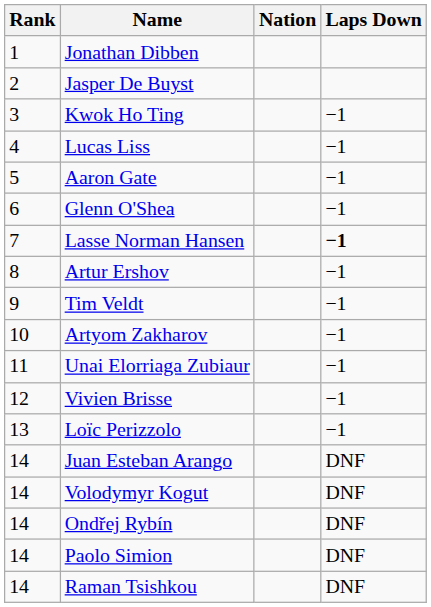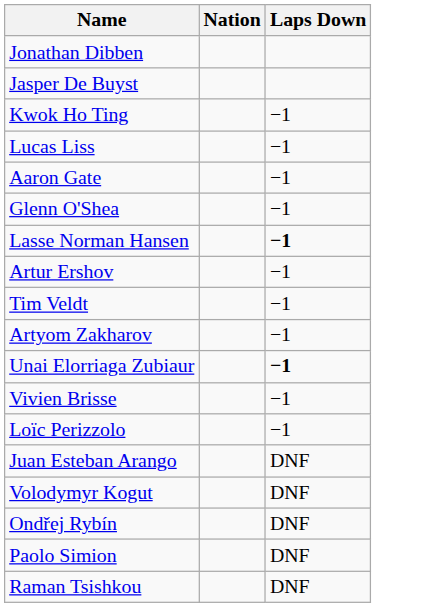 <table class="wikitable sortable" style="text-align:left">
 <tr>
-<th>Rank</th>
 <th>Name</th>
 <th>Nation</th>
 <th>Laps Down</th>
 </tr>
 <tr>
-<td>1</td>
 <td><a href='#'>Jonathan Dibben</a></td>
 <td></td>
 <td></td>
 </tr>
 <tr>
-<td>2</td>
 <td><a href='#'>Jasper De Buyst</a></td>
 <td></td>
 <td></td>
 </tr>
 <tr>
-<td>3</td>
 <td><a href='#'>Kwok Ho Ting</a></td>
 <td></td>
 <td>−1</td>
 </tr>
 <tr>
-<td>4</td>
 <td><a href='#'>Lucas Liss</a></td>
 <td></td>
 <td>−1</td>
 </tr>
 <tr>
-<td>5</td>
 <td><a href='#'>Aaron Gate</a></td>
 <td></td>
 <td>−1</td>
 </tr>
 <tr>
-<td>6</td>
 <td><a href='#'>Glenn O'Shea</a></td>
 <td></td>
 <td>−1</td>
 </tr>
 <tr>
-<td>7</td>
 <td><a href='#'>Lasse Norman Hansen</a></td>
 <td></td>
 <td><strong>−1</strong></td>
 </tr>
 <tr>
-<td>8</td>
 <td><a href='#'>Artur Ershov</a></td>
 <td></td>
 <td>−1</td>
 </tr>
 <tr>
-<td>9</td>
 <td><a href='#'>Tim Veldt</a></td>
 <td></td>
 <td>−1</td>
 </tr>
 <tr>
-<td>10</td>
 <td><a href='#'>Artyom Zakharov</a></td>
 <td></td>
 <td>−1</td>
 </tr>
 <tr>
-<td>11</td>
 <td><a href='#'>Unai Elorriaga Zubiaur</a></td>
 <td></td>
-<td>−1</td>
+<td><strong>−1</strong></td>
 </tr>
 <tr>
-<td>12</td>
 <td><a href='#'>Vivien Brisse</a></td>
 <td></td>
 <td>−1</td>
 </tr>
 <tr>
-<td>13</td>
 <td><a href='#'>Loïc Perizzolo</a></td>
 <td></td>
 <td>−1</td>
 </tr>
 <tr>
-<td>14</td>
 <td><a href='#'>Juan Esteban Arango</a></td>
 <td></td>
 <td>DNF</td>
 </tr>
 <tr>
-<td>14</td>
 <td><a href='#'>Volodymyr Kogut</a></td>
 <td></td>
 <td>DNF</td>
 </tr>
 <tr>
-<td>14</td>
 <td><a href='#'>Ondřej Rybín</a></td>
 <td></td>
 <td>DNF</td>
 </tr>
 <tr>
-<td>14</td>
 <td><a href='#'>Paolo Simion</a></td>
 <td></td>
 <td>DNF</td>
 </tr>
 <tr>
-<td>14</td>
 <td><a href='#'>Raman Tsishkou</a></td>
 <td></td>
 <td>DNF</td>
 </tr>
 </table>
